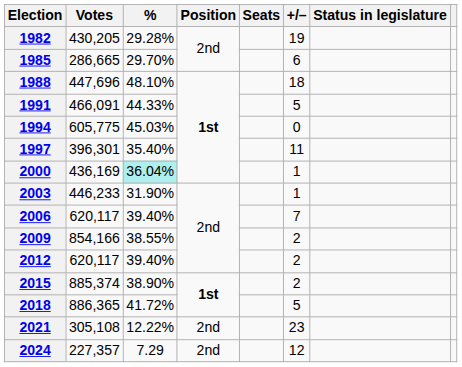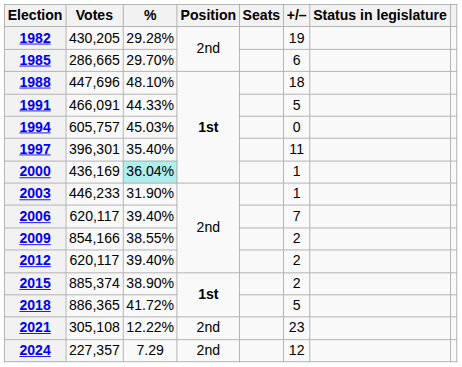 <table class="wikitable" style="text-align:center">
 <tr>
 <th>Election</th>
 <th scope="col">Votes</th>
 <th scope="col">%</th>
 <th>Position</th>
 <th scope="col">Seats</th>
 <th>+/–</th>
 <th>Status in legislature</th>
 <th></th>
 </tr>
 <tr>
 <th><a href='#'>1982</a></th>
 <td>430,205</td>
 <td>29.28%</td>
 <td rowspan="2"> 2nd</td>
 <td></td>
 <td> 19</td>
 <td></td>
 <td></td>
 </tr>
 <tr>
 <th><a href='#'>1985</a></th>
 <td>286,665</td>
 <td>29.70%</td>
 <td></td>
 <td> 6</td>
 <td></td>
 <td></td>
 </tr>
 <tr>
 <th><a href='#'>1988</a></th>
 <td>447,696</td>
 <td>48.10%</td>
 <td rowspan="5"> <strong>1st</strong></td>
 <td></td>
 <td> 18</td>
 <td></td>
 <td></td>
 </tr>
 <tr>
 <th><a href='#'>1991</a></th>
 <td>466,091</td>
 <td>44.33%</td>
 <td></td>
 <td> 5</td>
 <td></td>
 <td></td>
 </tr>
 <tr>
 <th><a href='#'>1994</a></th>
-<td>605,775</td>
+<td>605,757</td>
 <td>45.03%</td>
 <td></td>
 <td> 0</td>
 <td></td>
 <td></td>
 </tr>
 <tr>
 <th><a href='#'>1997</a></th>
 <td>396,301</td>
 <td>35.40%</td>
 <td></td>
 <td> 11</td>
 <td></td>
 <td></td>
 </tr>
 <tr>
 <th><a href='#'>2000</a></th>
 <td>436,169</td>
 <td style="background: paleturquoise;">36.04%</td>
 <td></td>
 <td> 1</td>
 <td></td>
 <td></td>
 </tr>
 <tr>
 <th><a href='#'>2003</a></th>
 <td>446,233</td>
 <td>31.90%</td>
 <td rowspan="4"> 2nd</td>
 <td></td>
 <td> 1</td>
 <td></td>
 <td></td>
 </tr>
 <tr>
 <th><a href='#'>2006</a></th>
 <td>620,117</td>
 <td>39.40%</td>
 <td></td>
 <td> 7</td>
 <td></td>
 <td></td>
 </tr>
 <tr>
 <th><a href='#'>2009</a></th>
 <td>854,166</td>
 <td>38.55%</td>
 <td></td>
 <td> 2</td>
 <td></td>
 <td></td>
 </tr>
 <tr>
 <th><a href='#'>2012</a></th>
 <td>620,117</td>
 <td>39.40%</td>
 <td></td>
 <td> 2</td>
 <td></td>
 <td></td>
 </tr>
 <tr>
 <th><a href='#'>2015</a></th>
 <td>885,374</td>
 <td>38.90%</td>
 <td rowspan="2"> <strong>1st</strong></td>
 <td></td>
 <td> 2</td>
 <td></td>
 <td></td>
 </tr>
 <tr>
 <th><a href='#'>2018</a></th>
 <td>886,365</td>
 <td>41.72%</td>
 <td></td>
 <td> 5</td>
 <td></td>
 <td></td>
 </tr>
 <tr>
 <th><a href='#'>2021</a></th>
 <td>305,108</td>
 <td>12.22%</td>
 <td> 2nd</td>
 <td></td>
 <td> 23</td>
 <td></td>
 <td></td>
 </tr>
 <tr>
 <th><a href='#'>2024</a></th>
 <td>227,357</td>
 <td>7.29</td>
 <td> 2nd</td>
 <td></td>
 <td> 12</td>
 <td></td>
 <td></td>
 </tr>
 </table>
